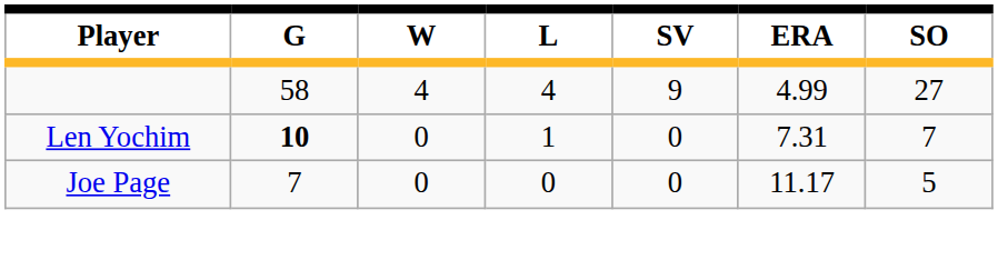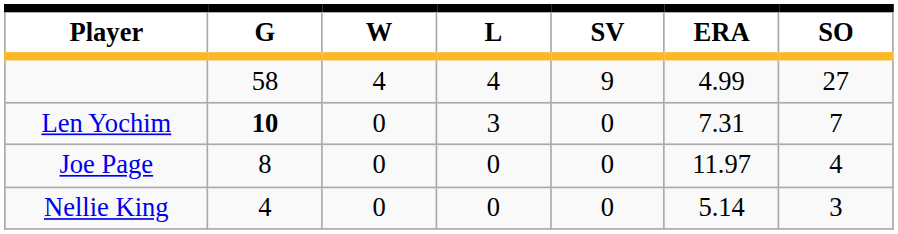 <table class="wikitable sortable">
 <tr>
 <th style="background:#FFFFFF; border-top:#000000 5px solid; border-bottom:#FDB827 5px solid;" width="16%">Player</th>
 <th style="background:#FFFFFF; border-top:#000000 5px solid; border-bottom:#FDB827 5px solid;" width="9%">G</th>
 <th style="background:#FFFFFF; border-top:#000000 5px solid; border-bottom:#FDB827 5px solid;" width="9%">W</th>
 <th style="background:#FFFFFF; border-top:#000000 5px solid; border-bottom:#FDB827 5px solid;" width="9%">L</th>
 <th style="background:#FFFFFF; border-top:#000000 5px solid; border-bottom:#FDB827 5px solid;" width="9%">SV</th>
 <th style="background:#FFFFFF; border-top:#000000 5px solid; border-bottom:#FDB827 5px solid;" width="9%">ERA</th>
 <th style="background:#FFFFFF; border-top:#000000 5px solid; border-bottom:#FDB827 5px solid;" width="9%">SO</th>
 </tr>
 <tr align="center">
 <td></td>
 <td>58</td>
 <td>4</td>
 <td>4</td>
 <td>9</td>
 <td>4.99</td>
 <td>27</td>
 </tr>
 <tr align="center">
 <td><a href='#'>Len Yochim</a></td>
 <td><strong>10</strong></td>
 <td>0</td>
-<td>1</td>
+<td>3</td>
 <td>0</td>
 <td>7.31</td>
 <td>7</td>
 </tr>
 <tr align=center>
 <td><a href='#'>Joe Page</a></td>
-<td>7</td>
+<td>8</td>
 <td>0</td>
 <td>0</td>
 <td>0</td>
-<td>11.17</td>
-<td>5</td>
+<td>11.97</td>
+<td>4</td>
+</tr>
+<tr align=center>
+<td><a href='#'>Nellie King</a></td>
+<td>4</td>
+<td>0</td>
+<td>0</td>
+<td>0</td>
+<td>5.14</td>
+<td>3</td>
 </tr>
 </table>
